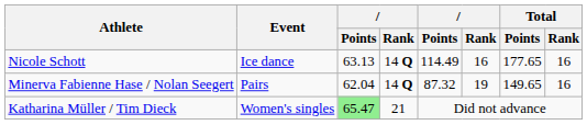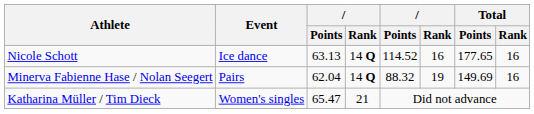 <table class="wikitable" style="font-size:90%">
 <tr>
 <th rowspan="2">Athlete</th>
 <th rowspan="2">Event</th>
 <th colspan="2"> / </th>
 <th colspan="2"> / </th>
 <th colspan="2">Total</th>
 </tr>
 <tr style="font-size:95%">
 <th>Points</th>
 <th>Rank</th>
 <th>Points</th>
 <th>Rank</th>
 <th>Points</th>
 <th>Rank</th>
 </tr>
 <tr align=center>
 <td align=left><a href='#'>Nicole Schott</a></td>
 <td align=left><a href='#'>Ice dance</a></td>
 <td>63.13</td>
 <td>14 <strong>Q</strong></td>
-<td>114.49</td>
+<td>114.52</td>
 <td>16</td>
 <td>177.65</td>
 <td>16</td>
 </tr>
 <tr align=center>
 <td align=left><a href='#'>Minerva Fabienne Hase</a> / <a href='#'>Nolan Seegert</a></td>
 <td align=left><a href='#'>Pairs</a></td>
 <td>62.04</td>
 <td>14 <strong>Q</strong></td>
-<td>87.32</td>
+<td>88.32</td>
 <td>19</td>
-<td>149.65</td>
+<td>149.69</td>
 <td>16</td>
 </tr>
 <tr align=center>
 <td align=left><a href='#'>Katharina Müller</a> / <a href='#'>Tim Dieck</a></td>
 <td align=left><a href='#'>Women's singles</a></td>
-<td style="background: lightgreen;">65.47</td>
+<td>65.47</td>
 <td>21</td>
 <td colspan=4>Did not advance</td>
 </tr>
 </table>
